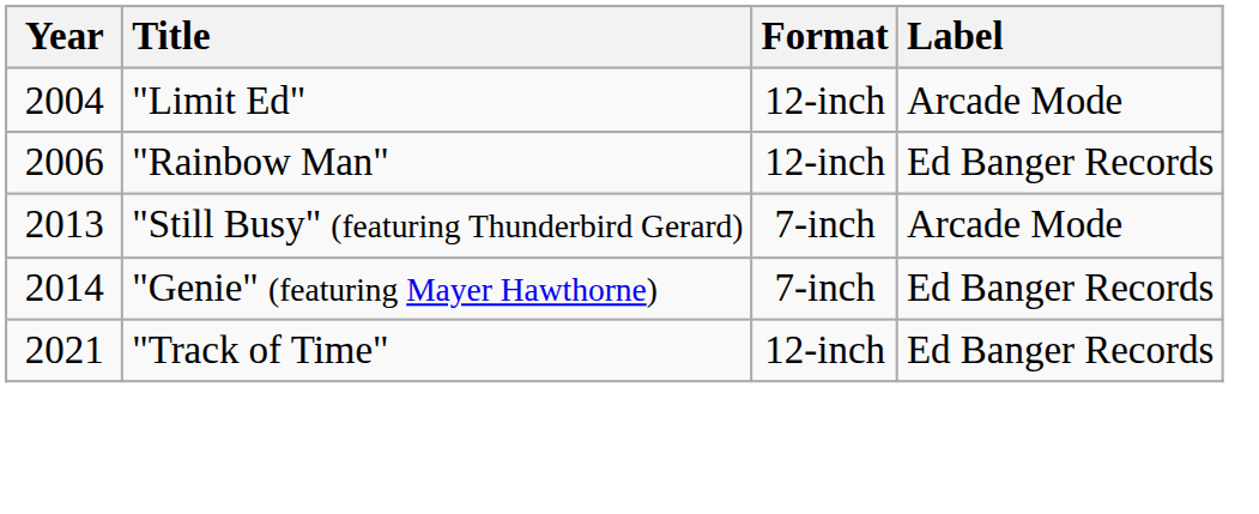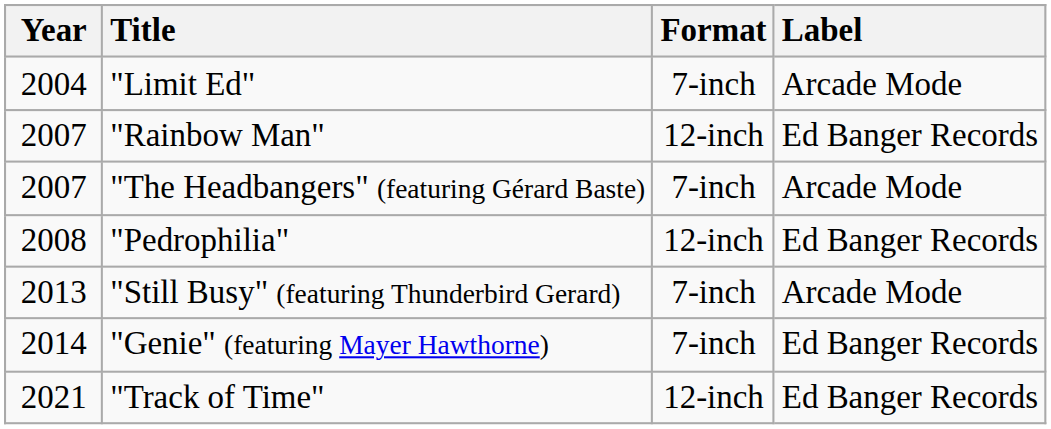 <table class="wikitable">
 <tr>
 <th style="vertical-align:top; text-align:center; width:40px;">Year</th>
 <th style="text-align:left; vertical-align:top;">Title</th>
 <th style="text-align:center; vertical-align:top;">Format</th>
 <th style="text-align:left; vertical-align:top;">Label</th>
 </tr>
 <tr style="vertical-align:top;">
 <td style="text-align:center; ">2004</td>
 <td style="text-align:left; ">"Limit Ed"</td>
-<td style="text-align:center; ">12-inch</td>
+<td style="text-align:center; ">7-inch</td>
 <td style="text-align:left; ">Arcade Mode</td>
 </tr>
 <tr style="vertical-align:top;">
-<td style="text-align:center; ">2006</td>
+<td style="text-align:center; ">2007</td>
 <td style="text-align:left; ">"Rainbow Man"</td>
+<td style="text-align:center; ">12-inch</td>
+<td style="text-align:left; ">Ed Banger Records</td>
+</tr>
+<tr style="vertical-align:top;">
+<td style="text-align:center; ">2007</td>
+<td style="text-align:left; ">"The Headbangers" <small>(featuring Gérard Baste)</small></td>
+<td style="text-align:center; ">7-inch</td>
+<td style="text-align:left; ">Arcade Mode</td>
+</tr>
+<tr style="vertical-align:top;">
+<td style="text-align:center; ">2008</td>
+<td style="text-align:left; ">"Pedrophilia"</td>
 <td style="text-align:center; ">12-inch</td>
 <td style="text-align:left; ">Ed Banger Records</td>
 </tr>
 <tr style="vertical-align:top;">
 <td style="text-align:center; ">2013</td>
 <td style="text-align:left; ">"Still Busy" <small>(featuring Thunderbird Gerard)</small></td>
 <td style="text-align:center; ">7-inch</td>
 <td style="text-align:left; ">Arcade Mode</td>
 </tr>
 <tr style="vertical-align:top;">
 <td style="text-align:center; ">2014</td>
 <td style="text-align:left; ">"Genie" <small>(featuring <a href='#'>Mayer Hawthorne</a>)</small></td>
 <td style="text-align:center; ">7-inch</td>
 <td style="text-align:left; ">Ed Banger Records</td>
 </tr>
 <tr style="vertical-align:top;">
 <td style="text-align:center; ">2021</td>
 <td style="text-align:left; ">"Track of Time" </td>
 <td style="text-align:center; ">12-inch</td>
 <td style="text-align:left; ">Ed Banger Records</td>
 </tr>
 </table>
